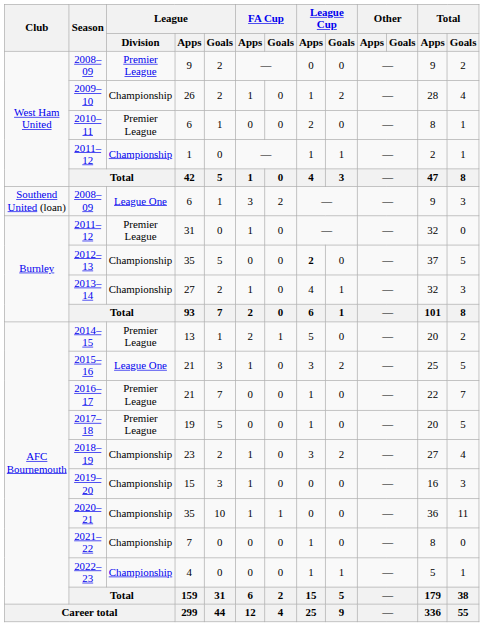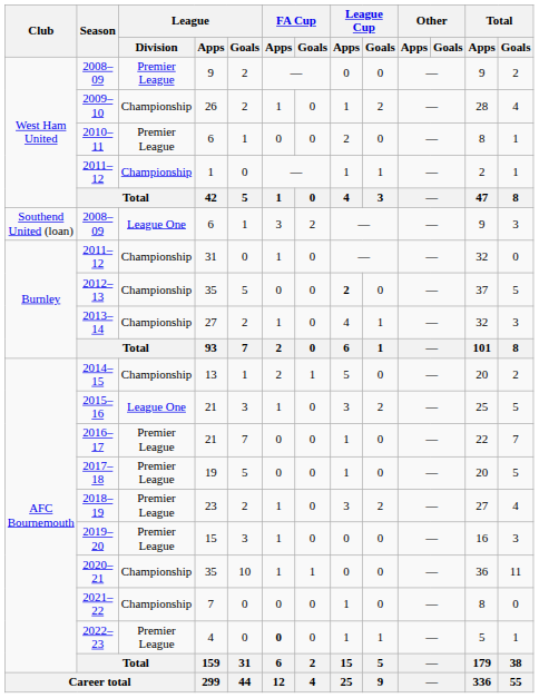 <table class="wikitable" style="text-align: center;">
 <tr>
 <th rowspan="2">Club</th>
 <th rowspan="2">Season</th>
 <th colspan="3">League</th>
 <th colspan="2"><a href='#'>FA Cup</a></th>
 <th colspan="2"><a href='#'>League Cup</a></th>
 <th colspan="2">Other</th>
 <th colspan="2">Total</th>
 </tr>
 <tr>
 <th>Division</th>
 <th>Apps</th>
 <th>Goals</th>
 <th>Apps</th>
 <th>Goals</th>
 <th>Apps</th>
 <th>Goals</th>
 <th>Apps</th>
 <th>Goals</th>
 <th>Apps</th>
 <th>Goals</th>
 </tr>
 <tr>
 <td rowspan="5"><a href='#'>West Ham United</a></td>
 <td><a href='#'>2008–09</a></td>
 <td><a href='#'>Premier League</a></td>
 <td>9</td>
 <td>2</td>
 <td colspan="2">—</td>
 <td>0</td>
 <td>0</td>
 <td colspan="2">—</td>
 <td>9</td>
 <td>2</td>
 </tr>
 <tr>
 <td><a href='#'>2009–10</a></td>
 <td>Championship</td>
 <td>26</td>
 <td>2</td>
 <td>1</td>
 <td>0</td>
 <td>1</td>
 <td>2</td>
 <td colspan="2">—</td>
 <td>28</td>
 <td>4</td>
 </tr>
 <tr>
 <td><a href='#'>2010–11</a></td>
 <td>Premier League</td>
 <td>6</td>
 <td>1</td>
 <td>0</td>
 <td>0</td>
 <td>2</td>
 <td>0</td>
 <td colspan="2">—</td>
 <td>8</td>
 <td>1</td>
 </tr>
 <tr>
 <td><a href='#'>2011–12</a></td>
 <td><a href='#'>Championship</a></td>
 <td>1</td>
 <td>0</td>
 <td colspan="2">—</td>
 <td>1</td>
 <td>1</td>
 <td colspan="2">—</td>
 <td>2</td>
 <td>1</td>
 </tr>
 <tr>
 <th colspan="2">Total</th>
 <th>42</th>
 <th>5</th>
 <th>1</th>
 <th>0</th>
 <th>4</th>
 <th>3</th>
 <th colspan="2">—</th>
 <th>47</th>
 <th>8</th>
 </tr>
 <tr>
 <td><a href='#'>Southend United</a> (loan)</td>
 <td><a href='#'>2008–09</a></td>
 <td><a href='#'>League One</a></td>
 <td>6</td>
 <td>1</td>
 <td>3</td>
 <td>2</td>
 <td colspan="2">—</td>
 <td colspan="2">—</td>
 <td>9</td>
 <td>3</td>
 </tr>
 <tr>
 <td rowspan="4"><a href='#'>Burnley</a></td>
 <td><a href='#'>2011–12</a></td>
-<td>Premier League</td>
+<td>Championship</td>
 <td>31</td>
 <td>0</td>
 <td>1</td>
 <td>0</td>
 <td colspan="2">—</td>
 <td colspan="2">—</td>
 <td>32</td>
 <td>0</td>
 </tr>
 <tr>
 <td><a href='#'>2012–13</a></td>
 <td>Championship</td>
 <td>35</td>
 <td>5</td>
 <td>0</td>
 <td>0</td>
 <td><strong>2</strong></td>
 <td>0</td>
 <td colspan="2">—</td>
 <td>37</td>
 <td>5</td>
 </tr>
 <tr>
 <td><a href='#'>2013–14</a></td>
 <td>Championship</td>
 <td>27</td>
 <td>2</td>
 <td>1</td>
 <td>0</td>
 <td>4</td>
 <td>1</td>
 <td colspan="2">—</td>
 <td>32</td>
 <td>3</td>
 </tr>
 <tr>
 <th colspan="2">Total</th>
 <th>93</th>
 <th>7</th>
 <th>2</th>
 <th>0</th>
 <th>6</th>
 <th>1</th>
 <th colspan="2">—</th>
 <th>101</th>
 <th>8</th>
 </tr>
 <tr>
 <td rowspan="10"><a href='#'>AFC Bournemouth</a></td>
 <td><a href='#'>2014–15</a></td>
-<td>Premier League</td>
+<td>Championship</td>
 <td>13</td>
 <td>1</td>
 <td>2</td>
 <td>1</td>
 <td>5</td>
 <td>0</td>
 <td colspan="2">—</td>
 <td>20</td>
 <td>2</td>
 </tr>
 <tr>
 <td><a href='#'>2015–16</a></td>
 <td><a href='#'>League One</a></td>
 <td>21</td>
 <td>3</td>
 <td>1</td>
 <td>0</td>
 <td>3</td>
 <td>2</td>
 <td colspan="2">—</td>
 <td>25</td>
 <td>5</td>
 </tr>
 <tr>
 <td><a href='#'>2016–17</a></td>
 <td>Premier League</td>
 <td>21</td>
 <td>7</td>
 <td>0</td>
 <td>0</td>
 <td>1</td>
 <td>0</td>
 <td colspan="2">—</td>
 <td>22</td>
 <td>7</td>
 </tr>
 <tr>
 <td><a href='#'>2017–18</a></td>
 <td>Premier League</td>
 <td>19</td>
 <td>5</td>
 <td>0</td>
 <td>0</td>
 <td>1</td>
 <td>0</td>
 <td colspan="2">—</td>
 <td>20</td>
 <td>5</td>
 </tr>
 <tr>
 <td><a href='#'>2018–19</a></td>
-<td>Championship</td>
+<td>Premier League</td>
 <td>23</td>
 <td>2</td>
 <td>1</td>
 <td>0</td>
 <td>3</td>
 <td>2</td>
 <td colspan="2">—</td>
 <td>27</td>
 <td>4</td>
 </tr>
 <tr>
 <td><a href='#'>2019–20</a></td>
-<td>Championship</td>
+<td>Premier League</td>
 <td>15</td>
 <td>3</td>
 <td>1</td>
 <td>0</td>
 <td>0</td>
 <td>0</td>
 <td colspan="2">—</td>
 <td>16</td>
 <td>3</td>
 </tr>
 <tr>
 <td><a href='#'>2020–21</a></td>
 <td>Championship</td>
 <td>35</td>
 <td>10</td>
 <td>1</td>
 <td>1</td>
 <td>0</td>
 <td>0</td>
 <td colspan=2>—</td>
 <td>36</td>
 <td>11</td>
 </tr>
 <tr>
 <td><a href='#'>2021–22</a></td>
 <td>Championship</td>
 <td>7</td>
 <td>0</td>
 <td>0</td>
 <td>0</td>
 <td>1</td>
 <td>0</td>
 <td colspan=2>—</td>
 <td>8</td>
 <td>0</td>
 </tr>
 <tr>
 <td><a href='#'>2022–23</a></td>
-<td><a href='#'>Championship</a></td>
+<td>Premier League</td>
 <td>4</td>
 <td>0</td>
-<td>0</td>
+<td><strong>0</strong></td>
 <td>0</td>
 <td>1</td>
 <td>1</td>
 <td colspan=2>—</td>
 <td>5</td>
 <td>1</td>
 </tr>
 <tr>
 <th colspan="2">Total</th>
 <th>159</th>
 <th>31</th>
 <th>6</th>
 <th>2</th>
 <th>15</th>
 <th>5</th>
 <th colspan="2">—</th>
 <th>179</th>
 <th>38</th>
 </tr>
 <tr>
 <th colspan="3">Career total</th>
 <th>299</th>
 <th>44</th>
 <th>12</th>
 <th>4</th>
 <th>25</th>
 <th>9</th>
 <th colspan="2">—</th>
 <th>336</th>
 <th>55</th>
 </tr>
 </table>
